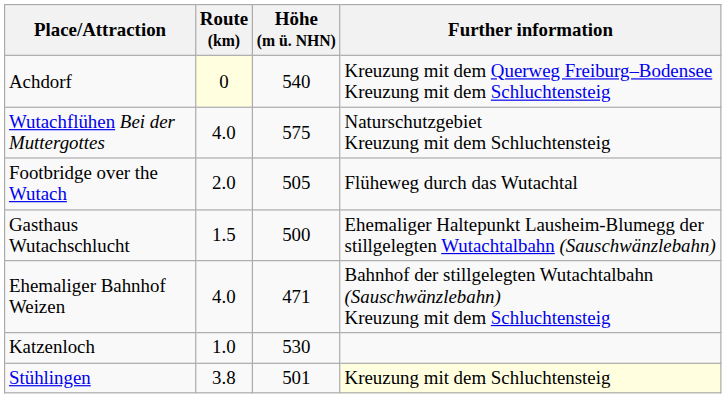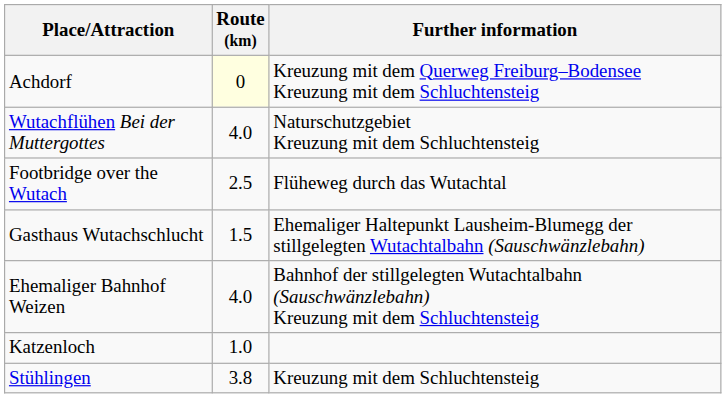 <table class="wikitable toptextcells">
 <tr class="hintergrundfarbe5">
 <th>Place/Attraction</th>
 <th>Route<br><small>(km)</small></th>
-<th>Höhe<br><small>(m ü. NHN)</small></th>
 <th class="unsortable">Further information</th>
 </tr>
 <tr>
 <td>Achdorf</td>
 <td style="background: lightyellow; text-align:center">0</td>
-<td style="text-align:center">540</td>
 <td>Kreuzung mit dem <a href='#'>Querweg Freiburg–Bodensee</a><br>Kreuzung mit dem <a href='#'>Schluchtensteig</a></td>
 </tr>
 <tr>
 <td><a href='#'>Wutachflühen</a> <em>Bei der Muttergottes</em></td>
 <td style="text-align:center">4.0</td>
-<td style="text-align:center">575</td>
 <td>Naturschutzgebiet<br>Kreuzung mit dem Schluchtensteig</td>
 </tr>
 <tr>
 <td>Footbridge over the <a href='#'>Wutach</a></td>
-<td style="text-align:center">2.0</td>
-<td style="text-align:center">505</td>
+<td style="text-align:center">2.5</td>
 <td>Flüheweg durch das Wutachtal</td>
 </tr>
 <tr>
 <td>Gasthaus Wutachschlucht</td>
 <td style="text-align:center">1.5</td>
-<td style="text-align:center">500</td>
 <td>Ehemaliger Haltepunkt Lausheim-Blumegg der stillgelegten <a href='#'>Wutachtalbahn</a> <em>(Sauschwänzlebahn)</em></td>
 </tr>
 <tr>
 <td>Ehemaliger Bahnhof Weizen</td>
 <td style="text-align:center">4.0</td>
-<td style="text-align:center">471</td>
 <td>Bahnhof der stillgelegten Wutachtalbahn <em>(Sauschwänzlebahn)</em><br>Kreuzung mit dem <a href='#'>Schluchtensteig</a></td>
 </tr>
 <tr>
 <td>Katzenloch</td>
 <td style="text-align:center">1.0</td>
-<td style="text-align:center">530</td>
 <td></td>
 </tr>
 <tr>
 <td><a href='#'>Stühlingen</a></td>
 <td style="text-align:center">3.8</td>
-<td style="text-align:center">501</td>
-<td style="background: lightyellow;">Kreuzung mit dem Schluchtensteig</td>
+<td>Kreuzung mit dem Schluchtensteig</td>
 </tr>
 </table>
